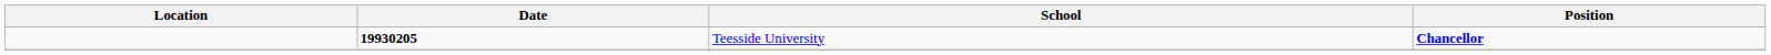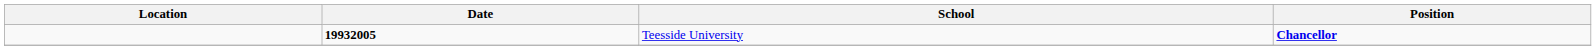 <table class="wikitable" style="width:100%;">
 <tr>
 <th style="width:20%;">Location</th>
 <th style="width:20%;">Date</th>
 <th style="width:40%;">School</th>
 <th style="width:20%;">Position</th>
 </tr>
 <tr>
 <td></td>
-<td><strong>19930205</strong></td>
+<td><strong>19932005</strong></td>
 <td><a href='#'>Teesside University</a></td>
 <td><strong><a href='#'>Chancellor</a></strong></td>
 </tr>
 <tr>
 </tr>
 </table>
